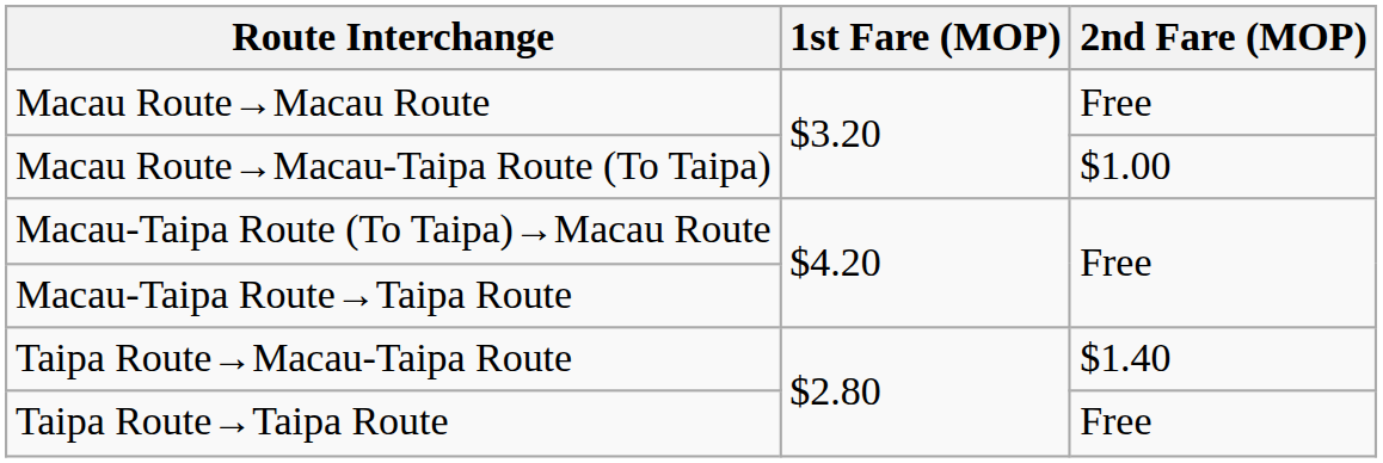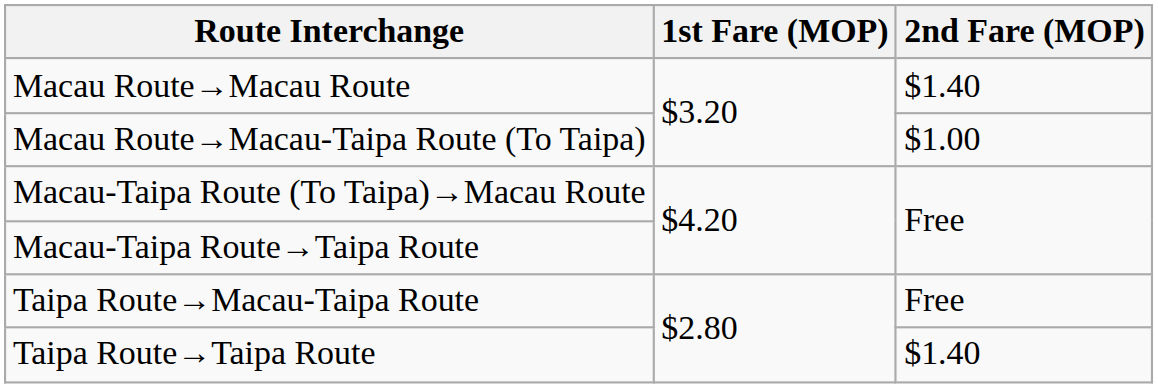 <table class="wikitable" border="1">
 <tr>
 <th>Route Interchange</th>
 <th>1st Fare (MOP)</th>
 <th>2nd Fare (MOP)</th>
 </tr>
 <tr>
 <td>Macau Route→Macau Route</td>
 <td rowspan="2">$3.20</td>
-<td>Free</td>
+<td>$1.40</td>
 </tr>
 <tr>
 <td>Macau Route→Macau-Taipa Route (To Taipa)</td>
 <td>$1.00</td>
 </tr>
 <tr>
 <td>Macau-Taipa Route (To Taipa)→Macau Route</td>
 <td rowspan="2">$4.20</td>
 <td rowspan="2">Free</td>
 </tr>
 <tr>
 <td>Macau-Taipa Route→Taipa Route</td>
 </tr>
 <tr>
 <td>Taipa Route→Macau-Taipa Route</td>
 <td rowspan="2">$2.80</td>
-<td>$1.40</td>
+<td>Free</td>
 </tr>
 <tr>
 <td>Taipa Route→Taipa Route</td>
-<td>Free</td>
+<td>$1.40</td>
 </tr>
 </table>
